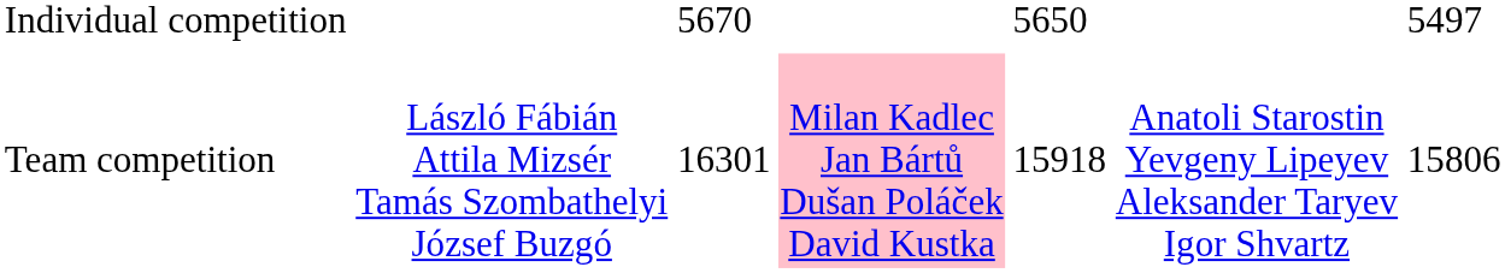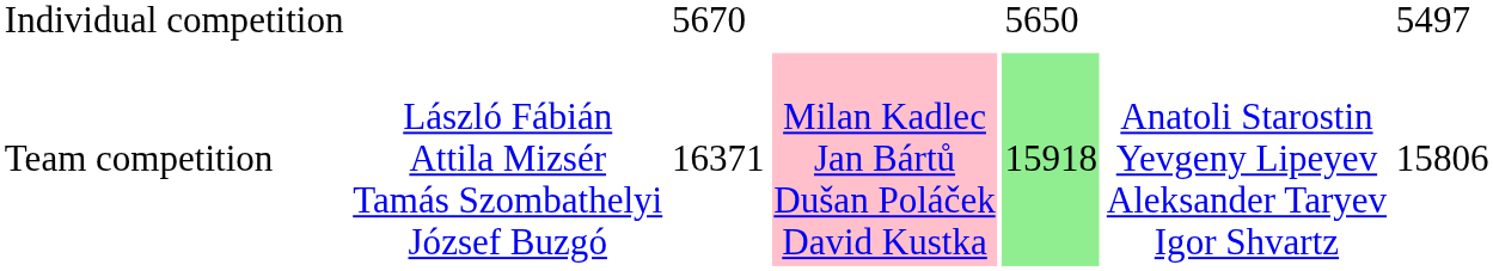 <table>
 <tr>
 <td>Individual competition</td>
 <td></td>
 <td>5670</td>
 <td></td>
 <td>5650</td>
 <td></td>
 <td>5497</td>
 </tr>
 <tr>
 </tr>
 <tr>
 <td>Team competition</td>
 <td valign=top style="text-align: center;"> <br>  <a href='#'>László Fábián</a> <br> <a href='#'>Attila Mizsér</a> <br> <a href='#'>Tamás Szombathelyi</a> <br> <a href='#'>József Buzgó</a></td>
-<td>16301</td>
+<td>16371</td>
 <td valign=top style="background: pink; text-align: center;"><br> <a href='#'>Milan Kadlec</a> <br> <a href='#'>Jan Bártů</a> <br> <a href='#'>Dušan Poláček</a> <br> <a href='#'>David Kustka</a></td>
-<td>15918</td>
+<td style="background: lightgreen;">15918</td>
 <td valign=top style="text-align: center;"><br> <a href='#'>Anatoli Starostin</a> <br> <a href='#'>Yevgeny Lipeyev</a> <br> <a href='#'>Aleksander Taryev</a> <br> <a href='#'>Igor Shvartz</a></td>
 <td>15806</td>
 </tr>
 </table>
